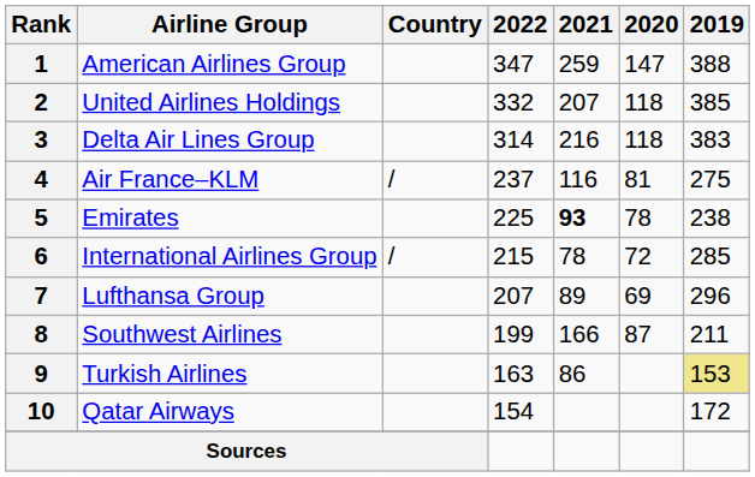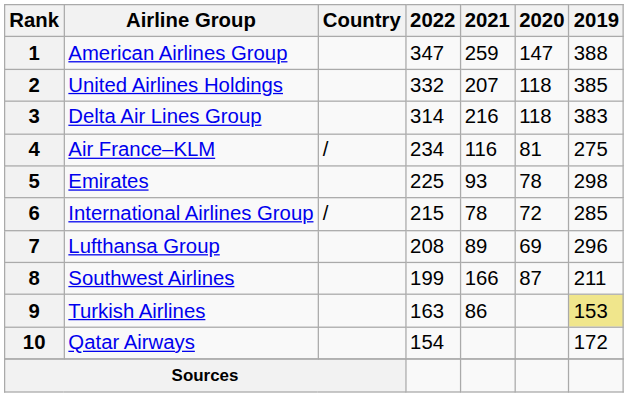 <table class="wikitable sortable" text-align>
 <tr>
 <th class="unsortable">Rank</th>
 <th>Airline Group</th>
 <th>Country</th>
 <th>2022</th>
 <th>2021</th>
 <th>2020</th>
 <th>2019</th>
 </tr>
 <tr>
 <th>1</th>
 <td><a href='#'>American Airlines Group</a></td>
 <td></td>
 <td>347</td>
 <td>259</td>
 <td>147</td>
 <td>388</td>
 </tr>
 <tr>
 <th>2</th>
 <td><a href='#'>United Airlines Holdings</a></td>
 <td></td>
 <td>332</td>
 <td>207</td>
 <td>118</td>
 <td>385</td>
 </tr>
 <tr>
 <th>3</th>
 <td><a href='#'>Delta Air Lines Group</a></td>
 <td></td>
 <td>314</td>
 <td>216</td>
 <td>118</td>
 <td>383</td>
 </tr>
 <tr>
 <th>4</th>
 <td><a href='#'>Air France–KLM</a></td>
 <td>/</td>
-<td>237</td>
+<td>234</td>
 <td>116</td>
 <td>81</td>
 <td>275</td>
 </tr>
 <tr>
 <th>5</th>
 <td><a href='#'>Emirates</a></td>
 <td></td>
 <td>225</td>
-<td><strong>93<br></strong></td>
+<td>93<br></td>
 <td>78</td>
-<td>238</td>
+<td>298</td>
 </tr>
 <tr>
 <th>6</th>
 <td><a href='#'>International Airlines Group</a></td>
 <td>/</td>
 <td>215</td>
 <td>78<br></td>
 <td>72</td>
 <td>285</td>
 </tr>
 <tr>
 <th>7</th>
 <td><a href='#'>Lufthansa Group</a></td>
 <td></td>
-<td>207</td>
+<td>208</td>
 <td>89<br></td>
 <td>69</td>
 <td>296</td>
 </tr>
 <tr>
 <th>8</th>
 <td><a href='#'>Southwest Airlines</a></td>
 <td></td>
 <td>199</td>
 <td>166</td>
 <td>87</td>
 <td>211<br></td>
 </tr>
 <tr>
 <th>9</th>
 <td><a href='#'>Turkish Airlines</a></td>
 <td></td>
 <td>163</td>
 <td>86<br></td>
 <td></td>
 <td style="background: khaki;">153<br></td>
 </tr>
 <tr>
 <th>10</th>
 <td><a href='#'>Qatar Airways</a></td>
 <td></td>
 <td>154</td>
 <td></td>
 <td></td>
 <td>172<br></td>
 </tr>
 <tr>
 </tr>
 <tr>
 <th colspan="3"><small>Sources</small></th>
 <td></td>
 <td></td>
 <td></td>
 <td></td>
 </tr>
 </table>
